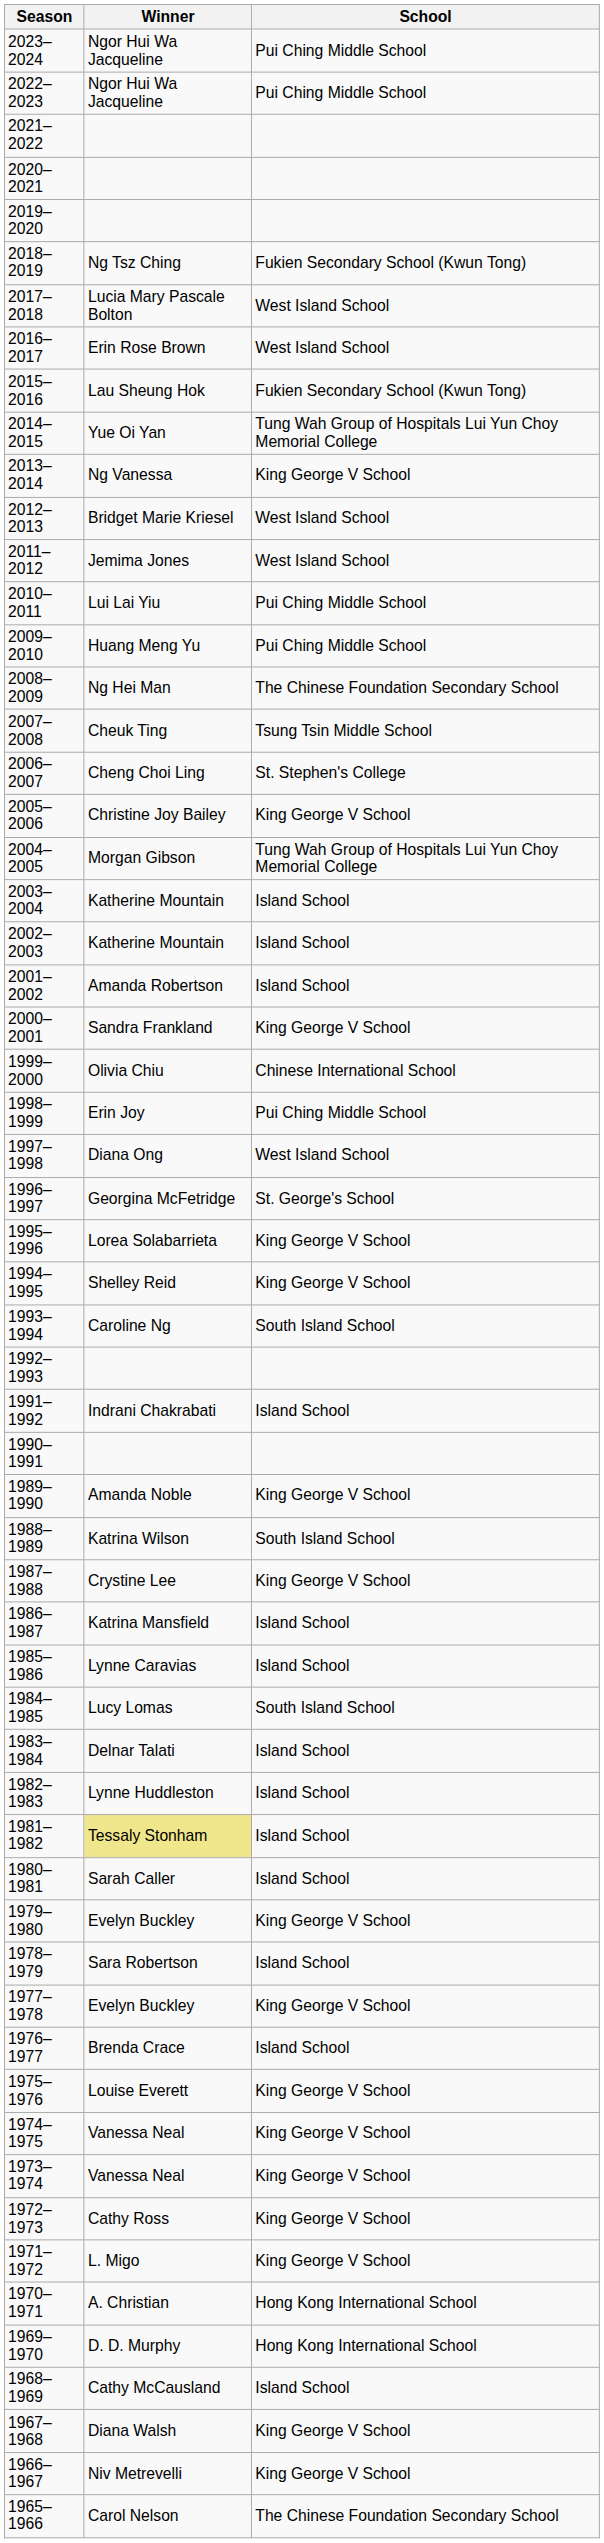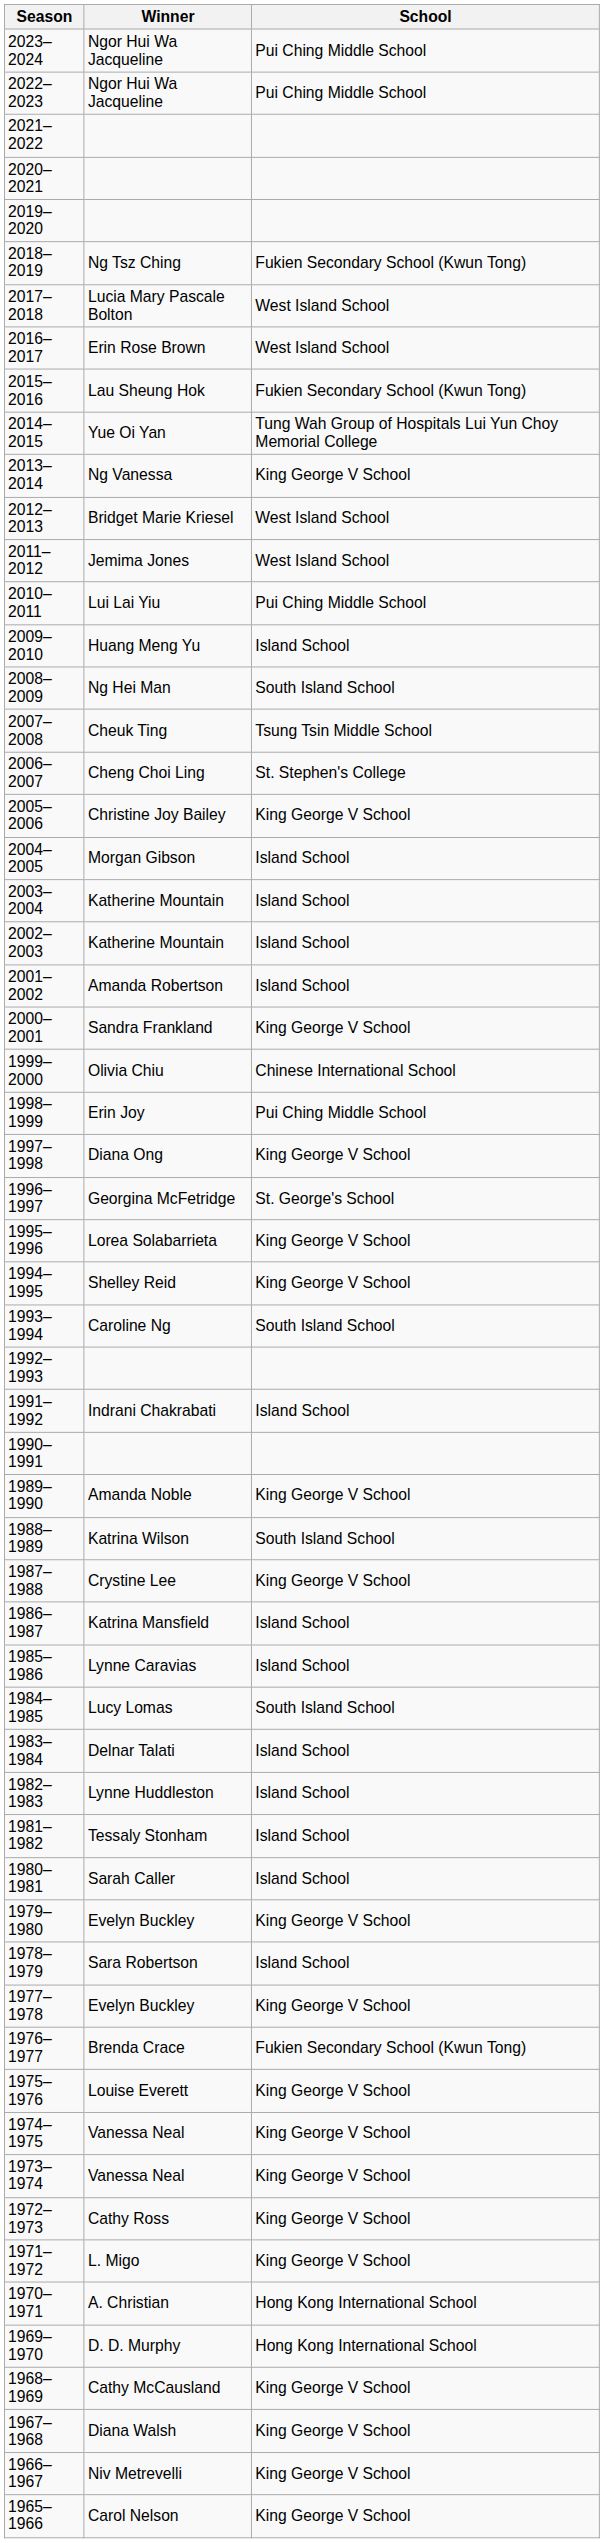 <table class="wikitable">
 <tr>
 <th>Season</th>
 <th>Winner</th>
 <th>School</th>
 </tr>
 <tr>
 <td>2023–2024</td>
 <td>Ngor Hui Wa Jacqueline</td>
 <td>Pui Ching Middle School</td>
 </tr>
 <tr>
 <td>2022–2023</td>
 <td>Ngor Hui Wa Jacqueline</td>
 <td>Pui Ching Middle School</td>
 </tr>
 <tr>
 <td>2021–2022</td>
 <td></td>
 <td></td>
 </tr>
 <tr>
 <td>2020–2021</td>
 <td></td>
 <td></td>
 </tr>
 <tr>
 <td>2019–2020</td>
 <td></td>
 <td></td>
 </tr>
 <tr>
 <td>2018–2019</td>
 <td>Ng Tsz Ching</td>
 <td>Fukien Secondary School (Kwun Tong)</td>
 </tr>
 <tr>
 <td>2017–2018</td>
 <td>Lucia Mary Pascale Bolton</td>
 <td>West Island School</td>
 </tr>
 <tr>
 <td>2016–2017</td>
 <td>Erin Rose Brown</td>
 <td>West Island School</td>
 </tr>
 <tr>
 <td>2015–2016</td>
 <td>Lau Sheung Hok</td>
 <td>Fukien Secondary School (Kwun Tong)</td>
 </tr>
 <tr>
 <td>2014–2015</td>
 <td>Yue Oi Yan</td>
 <td>Tung Wah Group of Hospitals Lui Yun Choy Memorial College</td>
 </tr>
 <tr>
 <td>2013–2014</td>
 <td>Ng Vanessa</td>
 <td>King George V School</td>
 </tr>
 <tr>
 <td>2012–2013</td>
 <td>Bridget Marie Kriesel</td>
 <td>West Island School</td>
 </tr>
 <tr>
 <td>2011–2012</td>
 <td>Jemima Jones</td>
 <td>West Island School</td>
 </tr>
 <tr>
 <td>2010–2011</td>
 <td>Lui Lai Yiu</td>
 <td>Pui Ching Middle School</td>
 </tr>
 <tr>
 <td>2009–2010</td>
 <td>Huang Meng Yu</td>
-<td>Pui Ching Middle School</td>
+<td>Island School</td>
 </tr>
 <tr>
 <td>2008–2009</td>
 <td>Ng Hei Man</td>
-<td>The Chinese Foundation Secondary School</td>
+<td>South Island School</td>
 </tr>
 <tr>
 <td>2007–2008</td>
 <td>Cheuk Ting</td>
 <td>Tsung Tsin Middle School</td>
 </tr>
 <tr>
 <td>2006–2007</td>
 <td>Cheng Choi Ling</td>
 <td>St. Stephen's College</td>
 </tr>
 <tr>
 <td>2005–2006</td>
 <td>Christine Joy Bailey</td>
 <td>King George V School</td>
 </tr>
 <tr>
 <td>2004–2005</td>
 <td>Morgan Gibson</td>
-<td>Tung Wah Group of Hospitals Lui Yun Choy Memorial College</td>
+<td>Island School</td>
 </tr>
 <tr>
 <td>2003–2004</td>
 <td>Katherine Mountain</td>
 <td>Island School</td>
 </tr>
 <tr>
 <td>2002–2003</td>
 <td>Katherine Mountain</td>
 <td>Island School</td>
 </tr>
 <tr>
 <td>2001–2002</td>
 <td>Amanda Robertson</td>
 <td>Island School</td>
 </tr>
 <tr>
 <td>2000–2001</td>
 <td>Sandra Frankland</td>
 <td>King George V School</td>
 </tr>
 <tr>
 <td>1999–2000</td>
 <td>Olivia Chiu</td>
 <td>Chinese International School</td>
 </tr>
 <tr>
 <td>1998–1999</td>
 <td>Erin Joy</td>
 <td>Pui Ching Middle School</td>
 </tr>
 <tr>
 <td>1997–1998</td>
 <td>Diana Ong</td>
-<td>West Island School</td>
+<td>King George V School</td>
 </tr>
 <tr>
 <td>1996–1997</td>
 <td>Georgina McFetridge</td>
 <td>St. George's School</td>
 </tr>
 <tr>
 <td>1995–1996</td>
 <td>Lorea Solabarrieta</td>
 <td>King George V School</td>
 </tr>
 <tr>
 <td>1994–1995</td>
 <td>Shelley Reid</td>
 <td>King George V School</td>
 </tr>
 <tr>
 <td>1993–1994</td>
 <td>Caroline Ng</td>
 <td>South Island School</td>
 </tr>
 <tr>
 <td>1992–1993</td>
 <td></td>
 <td></td>
 </tr>
 <tr>
 <td>1991–1992</td>
 <td>Indrani Chakrabati</td>
 <td>Island School</td>
 </tr>
 <tr>
 <td>1990–1991</td>
 <td></td>
 <td></td>
 </tr>
 <tr>
 <td>1989–1990</td>
 <td>Amanda Noble</td>
 <td>King George V School</td>
 </tr>
 <tr>
 <td>1988–1989</td>
 <td>Katrina Wilson</td>
 <td>South Island School</td>
 </tr>
 <tr>
 <td>1987–1988</td>
 <td>Crystine Lee</td>
 <td>King George V School</td>
 </tr>
 <tr>
 <td>1986–1987</td>
 <td>Katrina Mansfield</td>
 <td>Island School</td>
 </tr>
 <tr>
 <td>1985–1986</td>
 <td>Lynne Caravias</td>
 <td>Island School</td>
 </tr>
 <tr>
 <td>1984–1985</td>
 <td>Lucy Lomas</td>
 <td>South Island School</td>
 </tr>
 <tr>
 <td>1983–1984</td>
 <td>Delnar Talati</td>
 <td>Island School</td>
 </tr>
 <tr>
 <td>1982–1983</td>
 <td>Lynne Huddleston</td>
 <td>Island School</td>
 </tr>
 <tr>
 <td>1981–1982</td>
-<td style="background: khaki;">Tessaly Stonham</td>
+<td>Tessaly Stonham</td>
 <td>Island School</td>
 </tr>
 <tr>
 <td>1980–1981</td>
 <td>Sarah Caller</td>
 <td>Island School</td>
 </tr>
 <tr>
 <td>1979–1980</td>
 <td>Evelyn Buckley</td>
 <td>King George V School</td>
 </tr>
 <tr>
 <td>1978–1979</td>
 <td>Sara Robertson</td>
 <td>Island School</td>
 </tr>
 <tr>
 <td>1977–1978</td>
 <td>Evelyn Buckley</td>
 <td>King George V School</td>
 </tr>
 <tr>
 <td>1976–1977</td>
 <td>Brenda Crace</td>
-<td>Island School</td>
+<td>Fukien Secondary School (Kwun Tong)</td>
 </tr>
 <tr>
 <td>1975–1976</td>
 <td>Louise Everett</td>
 <td>King George V School</td>
 </tr>
 <tr>
 <td>1974–1975</td>
 <td>Vanessa Neal</td>
 <td>King George V School</td>
 </tr>
 <tr>
 <td>1973–1974</td>
 <td>Vanessa Neal</td>
 <td>King George V School</td>
 </tr>
 <tr>
 <td>1972–1973</td>
 <td>Cathy Ross</td>
 <td>King George V School</td>
 </tr>
 <tr>
 <td>1971–1972</td>
 <td>L. Migo</td>
 <td>King George V School</td>
 </tr>
 <tr>
 <td>1970–1971</td>
 <td>A. Christian</td>
 <td>Hong Kong International School</td>
 </tr>
 <tr>
 <td>1969–1970</td>
 <td>D. D. Murphy</td>
 <td>Hong Kong International School</td>
 </tr>
 <tr>
 <td>1968–1969</td>
 <td>Cathy McCausland</td>
-<td>Island School</td>
+<td>King George V School</td>
 </tr>
 <tr>
 <td>1967–1968</td>
 <td>Diana Walsh</td>
 <td>King George V School</td>
 </tr>
 <tr>
 <td>1966–1967</td>
 <td>Niv Metrevelli</td>
 <td>King George V School</td>
 </tr>
 <tr>
 <td>1965–1966</td>
 <td>Carol Nelson</td>
-<td>The Chinese Foundation Secondary School</td>
+<td>King George V School</td>
 </tr>
 </table>
